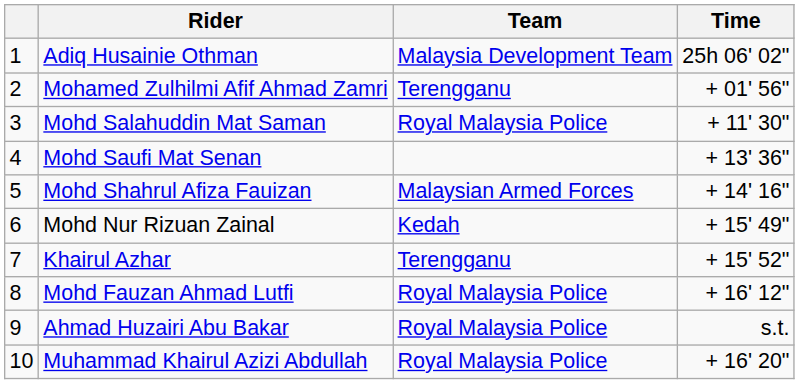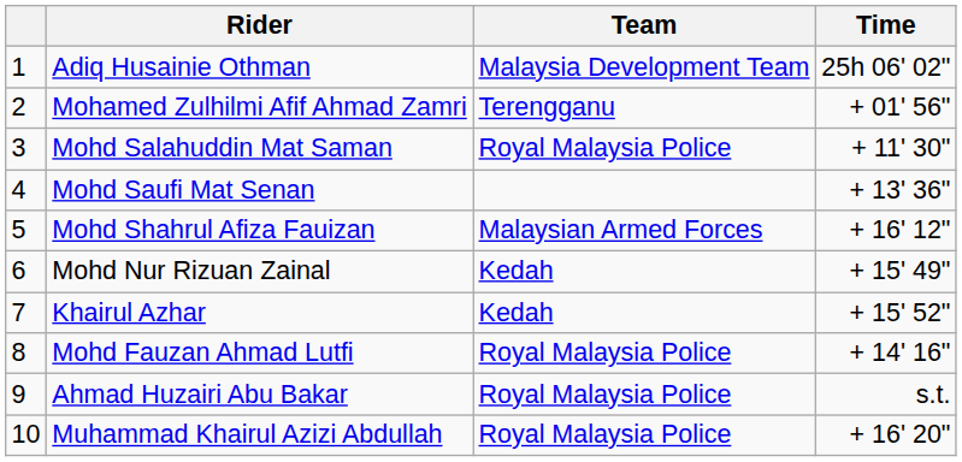 <table class=wikitable>
 <tr>
 <th></th>
 <th>Rider</th>
 <th>Team</th>
 <th>Time</th>
 </tr>
 <tr>
 <td>1</td>
 <td> <a href='#'>Adiq Husainie Othman</a> </td>
 <td><a href='#'>Malaysia Development Team</a></td>
 <td align=right>25h 06' 02"</td>
 </tr>
 <tr>
 <td>2</td>
 <td> <a href='#'>Mohamed Zulhilmi Afif Ahmad Zamri</a></td>
 <td><a href='#'>Terengganu</a></td>
 <td align=right>+ 01' 56"</td>
 </tr>
 <tr>
 <td>3</td>
 <td> <a href='#'>Mohd Salahuddin Mat Saman</a></td>
 <td><a href='#'>Royal Malaysia Police</a></td>
 <td align=right>+ 11' 30"</td>
 </tr>
 <tr>
 <td>4</td>
 <td> <a href='#'>Mohd Saufi Mat Senan</a></td>
 <td></td>
 <td align=right>+ 13' 36"</td>
 </tr>
 <tr>
 <td>5</td>
 <td> <a href='#'>Mohd Shahrul Afiza Fauizan</a></td>
 <td><a href='#'>Malaysian Armed Forces</a></td>
-<td align=right>+ 14' 16"</td>
+<td align=right>+ 16' 12"</td>
 </tr>
 <tr>
 <td>6</td>
 <td> Mohd Nur Rizuan Zainal</td>
 <td><a href='#'>Kedah</a></td>
 <td align=right>+ 15' 49"</td>
 </tr>
 <tr>
 <td>7</td>
 <td> <a href='#'>Khairul Azhar</a></td>
-<td><a href='#'>Terengganu</a></td>
+<td><a href='#'>Kedah</a></td>
 <td align=right>+ 15' 52"</td>
 </tr>
 <tr>
 <td>8</td>
 <td> <a href='#'>Mohd Fauzan Ahmad Lutfi</a></td>
 <td><a href='#'>Royal Malaysia Police</a></td>
-<td align=right>+ 16' 12"</td>
+<td align=right>+ 14' 16"</td>
 </tr>
 <tr>
 <td>9</td>
 <td> <a href='#'>Ahmad Huzairi Abu Bakar</a></td>
 <td><a href='#'>Royal Malaysia Police</a></td>
 <td align=right>s.t.</td>
 </tr>
 <tr>
 <td>10</td>
 <td> <a href='#'>Muhammad Khairul Azizi Abdullah</a></td>
 <td><a href='#'>Royal Malaysia Police</a></td>
 <td align=right>+ 16' 20"</td>
 </tr>
 </table>
